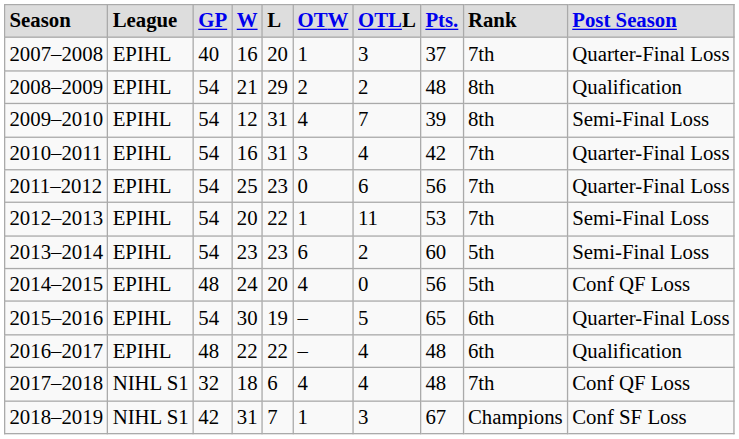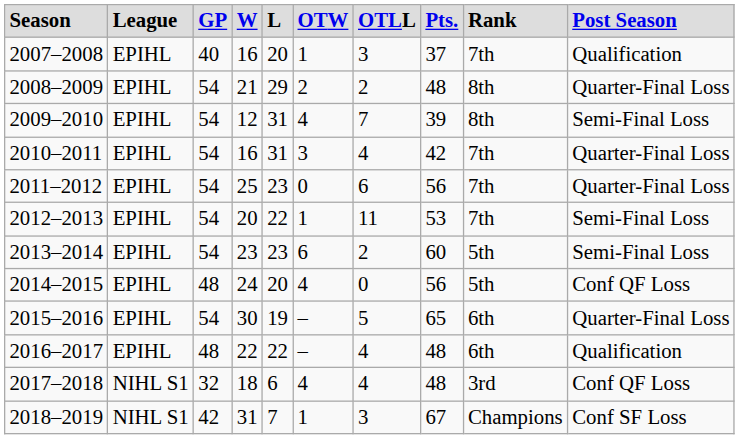 <table class="wikitable">
 <tr style="font-weight:bold; background-color:#dddddd;" |>
 <td><strong>Season</strong></td>
 <td><strong>League</strong></td>
 <td><strong><a href='#'>GP</a></strong></td>
 <td><strong><a href='#'>W</a></strong></td>
 <td><strong>L</strong></td>
 <td><strong><a href='#'>OT</a><a href='#'>W</a></strong></td>
 <td><strong><a href='#'>OTL</a>L</strong></td>
 <td><strong><a href='#'>Pts.</a></strong></td>
 <td>Rank</td>
 <td><a href='#'>Post Season</a></td>
 </tr>
 <tr>
 <td>2007–2008</td>
 <td>EPIHL</td>
 <td>40</td>
 <td>16</td>
 <td>20</td>
 <td>1</td>
 <td>3</td>
 <td>37</td>
 <td>7th</td>
-<td>Quarter-Final Loss</td>
+<td>Qualification</td>
 </tr>
 <tr>
 <td>2008–2009</td>
 <td>EPIHL</td>
 <td>54</td>
 <td>21</td>
 <td>29</td>
 <td>2</td>
 <td>2</td>
 <td>48</td>
 <td>8th</td>
-<td>Qualification</td>
+<td>Quarter-Final Loss</td>
 </tr>
 <tr>
 <td>2009–2010</td>
 <td>EPIHL</td>
 <td>54</td>
 <td>12</td>
 <td>31</td>
 <td>4</td>
 <td>7</td>
 <td>39</td>
 <td>8th</td>
 <td>Semi-Final Loss</td>
 </tr>
 <tr>
 <td>2010–2011</td>
 <td>EPIHL</td>
 <td>54</td>
 <td>16</td>
 <td>31</td>
 <td>3</td>
 <td>4</td>
 <td>42</td>
 <td>7th</td>
 <td>Quarter-Final Loss</td>
 </tr>
 <tr>
 <td>2011–2012</td>
 <td>EPIHL</td>
 <td>54</td>
 <td>25</td>
 <td>23</td>
 <td>0</td>
 <td>6</td>
 <td>56</td>
 <td>7th</td>
 <td>Quarter-Final Loss</td>
 </tr>
 <tr>
 <td>2012–2013</td>
 <td>EPIHL</td>
 <td>54</td>
 <td>20</td>
 <td>22</td>
 <td>1</td>
 <td>11</td>
 <td>53</td>
 <td>7th</td>
 <td>Semi-Final Loss</td>
 </tr>
 <tr>
 <td>2013–2014</td>
 <td>EPIHL</td>
 <td>54</td>
 <td>23</td>
 <td>23</td>
 <td>6</td>
 <td>2</td>
 <td>60</td>
 <td>5th</td>
 <td>Semi-Final Loss</td>
 </tr>
 <tr>
 <td>2014–2015</td>
 <td>EPIHL</td>
 <td>48</td>
 <td>24</td>
 <td>20</td>
 <td>4</td>
 <td>0</td>
 <td>56</td>
 <td>5th</td>
 <td>Conf QF Loss</td>
 </tr>
 <tr>
 <td>2015–2016</td>
 <td>EPIHL</td>
 <td>54</td>
 <td>30</td>
 <td>19</td>
 <td>–</td>
 <td>5</td>
 <td>65</td>
 <td>6th</td>
 <td>Quarter-Final Loss</td>
 </tr>
 <tr>
 <td>2016–2017</td>
 <td>EPIHL</td>
 <td>48</td>
 <td>22</td>
 <td>22</td>
 <td>–</td>
 <td>4</td>
 <td>48</td>
 <td>6th</td>
 <td>Qualification</td>
 </tr>
 <tr>
 <td>2017–2018</td>
 <td>NIHL S1</td>
 <td>32</td>
 <td>18</td>
 <td>6</td>
 <td>4</td>
 <td>4</td>
 <td>48</td>
-<td>7th</td>
+<td>3rd</td>
 <td>Conf QF Loss</td>
 </tr>
 <tr>
 <td>2018–2019</td>
 <td>NIHL S1</td>
 <td>42</td>
 <td>31</td>
 <td>7</td>
 <td>1</td>
 <td>3</td>
 <td>67</td>
 <td>Champions</td>
 <td>Conf SF Loss</td>
 </tr>
 </table>
